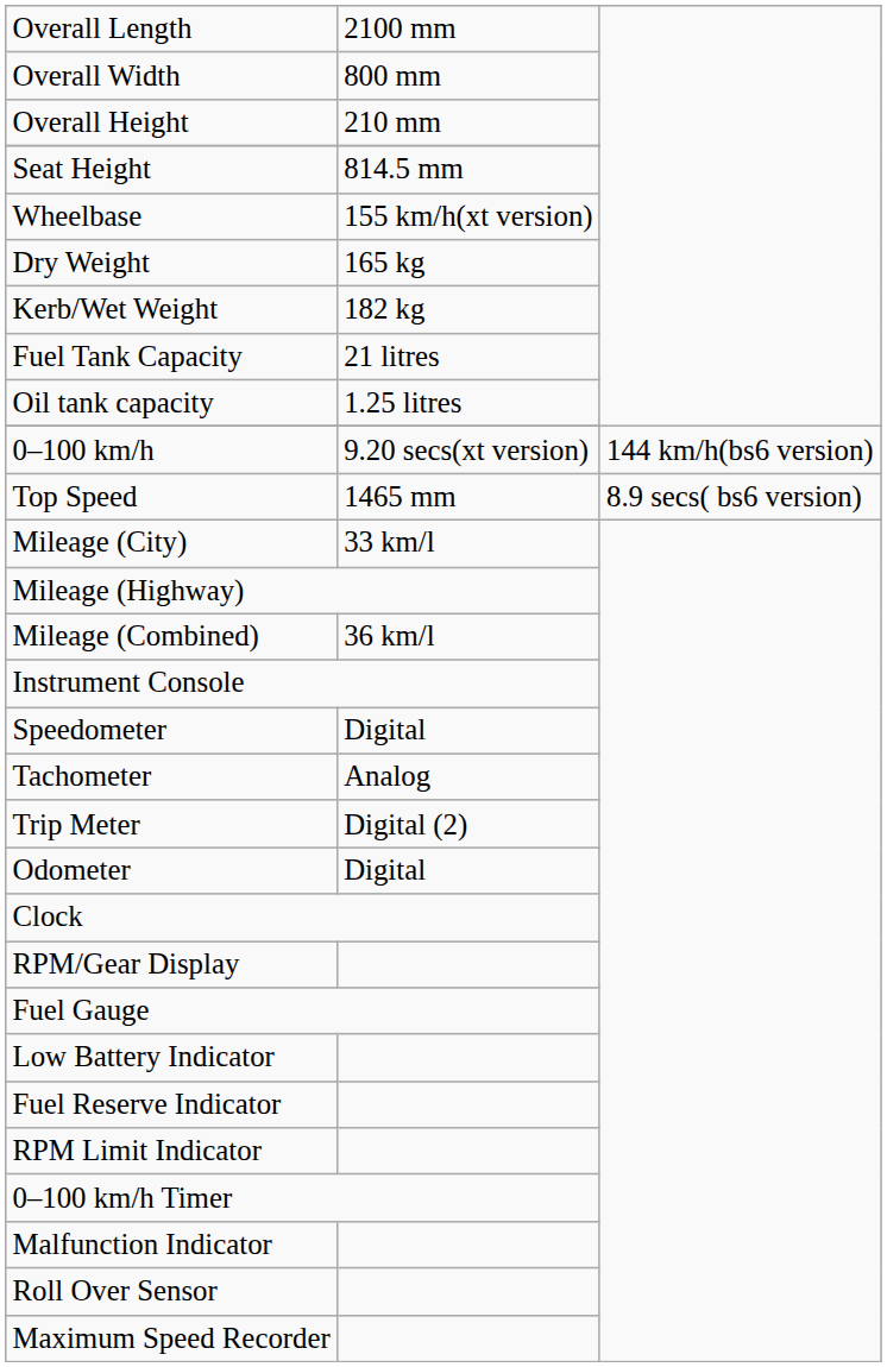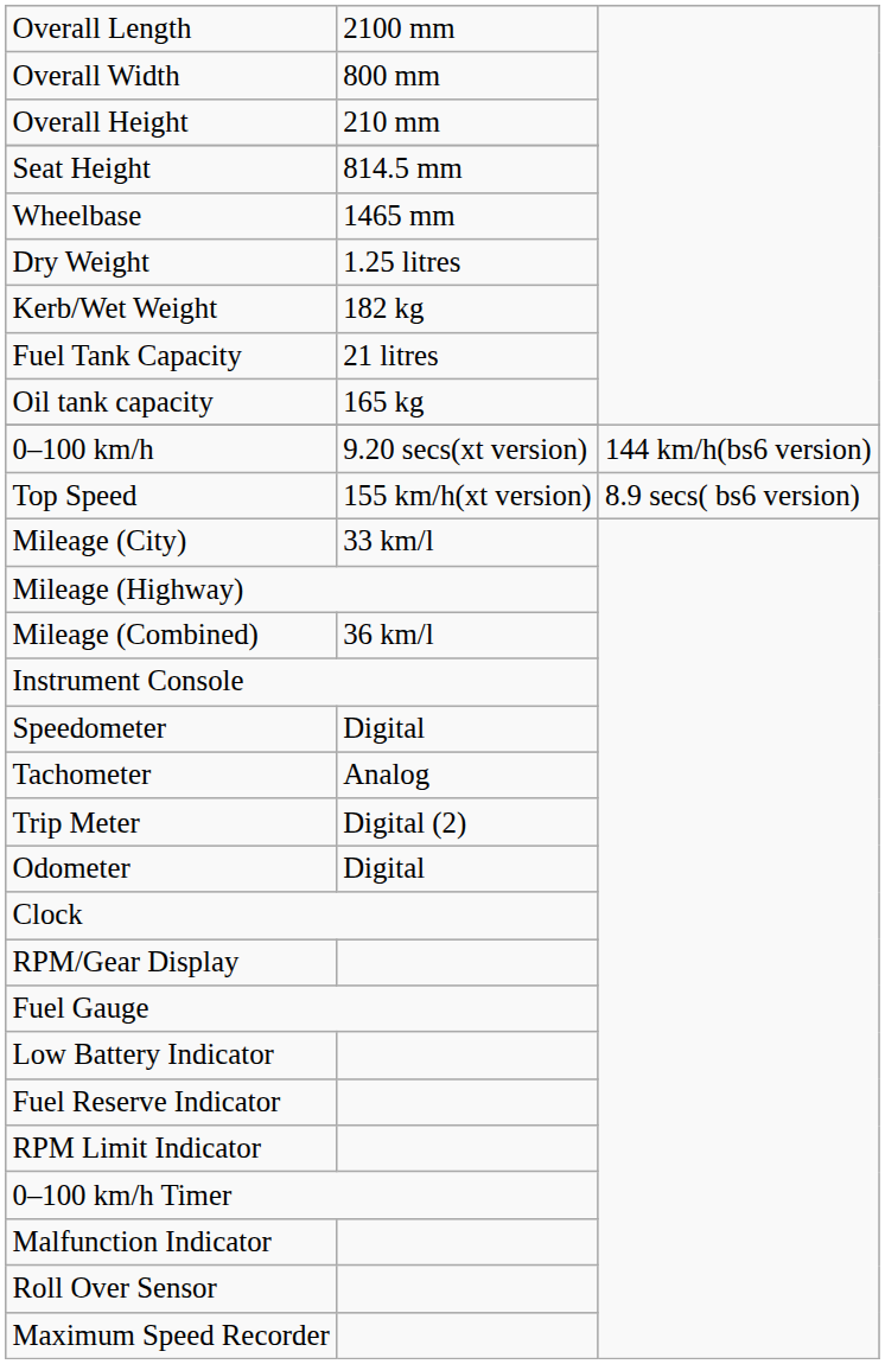 <table class="wikitable">
 <tr>
 <td>Overall Length</td>
 <td>2100 mm</td>
 </tr>
 <tr>
 <td>Overall Width</td>
 <td>800 mm</td>
 </tr>
 <tr>
 <td>Overall Height</td>
 <td>210 mm</td>
 </tr>
 <tr>
 </tr>
 <tr>
 <td>Seat Height</td>
 <td>814.5 mm</td>
 </tr>
 <tr>
 <td>Wheelbase</td>
-<td>155 km/h(xt version)</td>
+<td>1465 mm</td>
 </tr>
 <tr>
 <td>Dry Weight</td>
-<td>165 kg</td>
+<td>1.25 litres</td>
 </tr>
 <tr>
 <td>Kerb/Wet Weight</td>
 <td>182 kg</td>
 </tr>
 <tr>
 <td>Fuel Tank Capacity</td>
 <td>21 litres</td>
 </tr>
 <tr>
 <td>Oil tank capacity</td>
-<td>1.25 litres</td>
+<td>165 kg</td>
 </tr>
 <tr>
 </tr>
 <tr>
 <td>0–100 km/h</td>
 <td>9.20 secs(xt version)</td>
 <td>144 km/h(bs6 version)</td>
 </tr>
 <tr>
 <td>Top Speed</td>
-<td>1465 mm</td>
+<td>155 km/h(xt version)</td>
 <td>8.9 secs( bs6 version)</td>
 </tr>
 <tr>
 <td>Mileage (City)</td>
 <td>33 km/l</td>
 </tr>
 <tr>
 <td colspan="2">Mileage  (Highway)</td>
 </tr>
 <tr 40>
 <td>Mileage (Combined)</td>
 <td>36 km/l</td>
 </tr>
 <tr>
 <td colspan="2">Instrument Console</td>
 </tr>
 <tr>
 <td>Speedometer</td>
 <td>Digital</td>
 </tr>
 <tr>
 <td>Tachometer</td>
 <td>Analog</td>
 </tr>
 <tr>
 <td>Trip Meter</td>
 <td>Digital  (2)</td>
 </tr>
 <tr>
 <td>Odometer</td>
 <td>Digital</td>
 </tr>
 <tr>
 <td colspan="2">Clock</td>
 </tr>
 <tr>
 <td>RPM/Gear Display</td>
 <td></td>
 </tr>
 <tr>
 <td colspan="2">Fuel Gauge</td>
 </tr>
 <tr>
 <td>Low Battery Indicator</td>
 <td></td>
 </tr>
 <tr>
 <td>Fuel Reserve Indicator</td>
 <td></td>
 </tr>
 <tr>
 <td>RPM Limit Indicator</td>
 <td></td>
 </tr>
 <tr>
 <td colspan="2">0–100 km/h Timer</td>
 </tr>
 <tr>
 <td>Malfunction Indicator</td>
 <td></td>
 </tr>
 <tr>
 <td>Roll Over Sensor</td>
 <td></td>
 </tr>
 <tr>
 <td>Maximum Speed Recorder</td>
 <td></td>
 </tr>
 </table>
